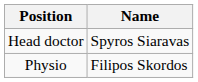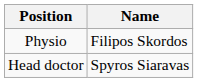 <table class="wikitable" style="text-align: center;">
 <tr>
 <th>Position</th>
 <th>Name</th>
 </tr>
 <tr>
+<td>Physio</td>
+<td style="text-align:left;">Filipos Skordos</td>
+</tr>
+<tr>
 <td>Head doctor</td>
 <td style="text-align:left;">Spyros Siaravas</td>
 </tr>
-<tr>
-<td>Physio</td>
-<td style="text-align:left;">Filipos Skordos</td>
-</tr>
 </table>
